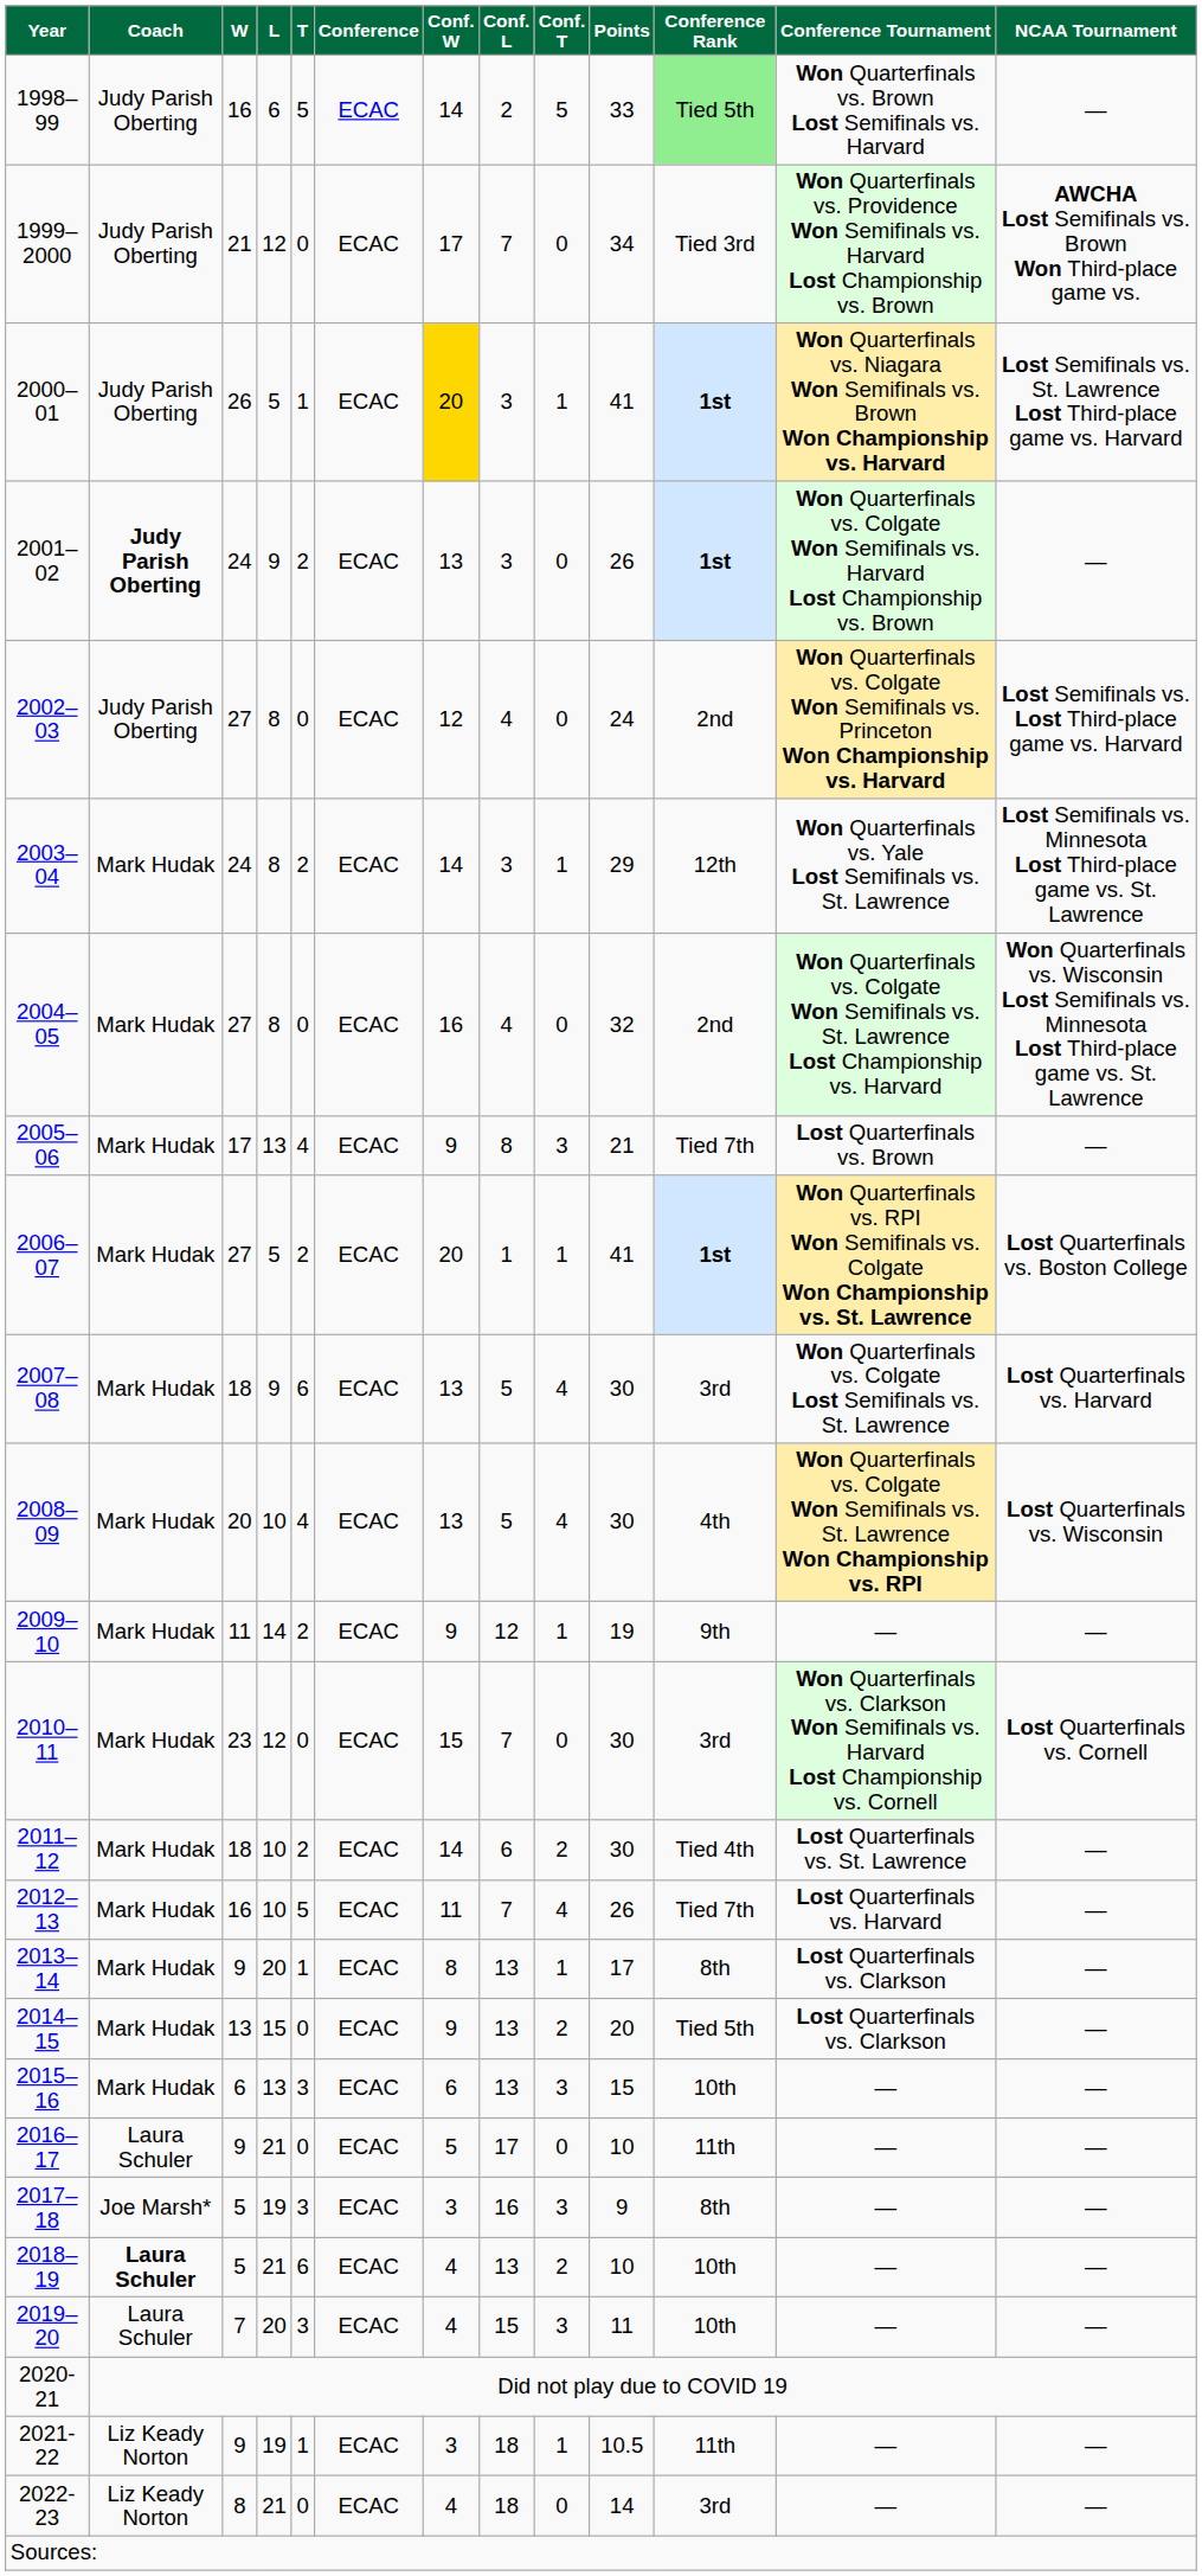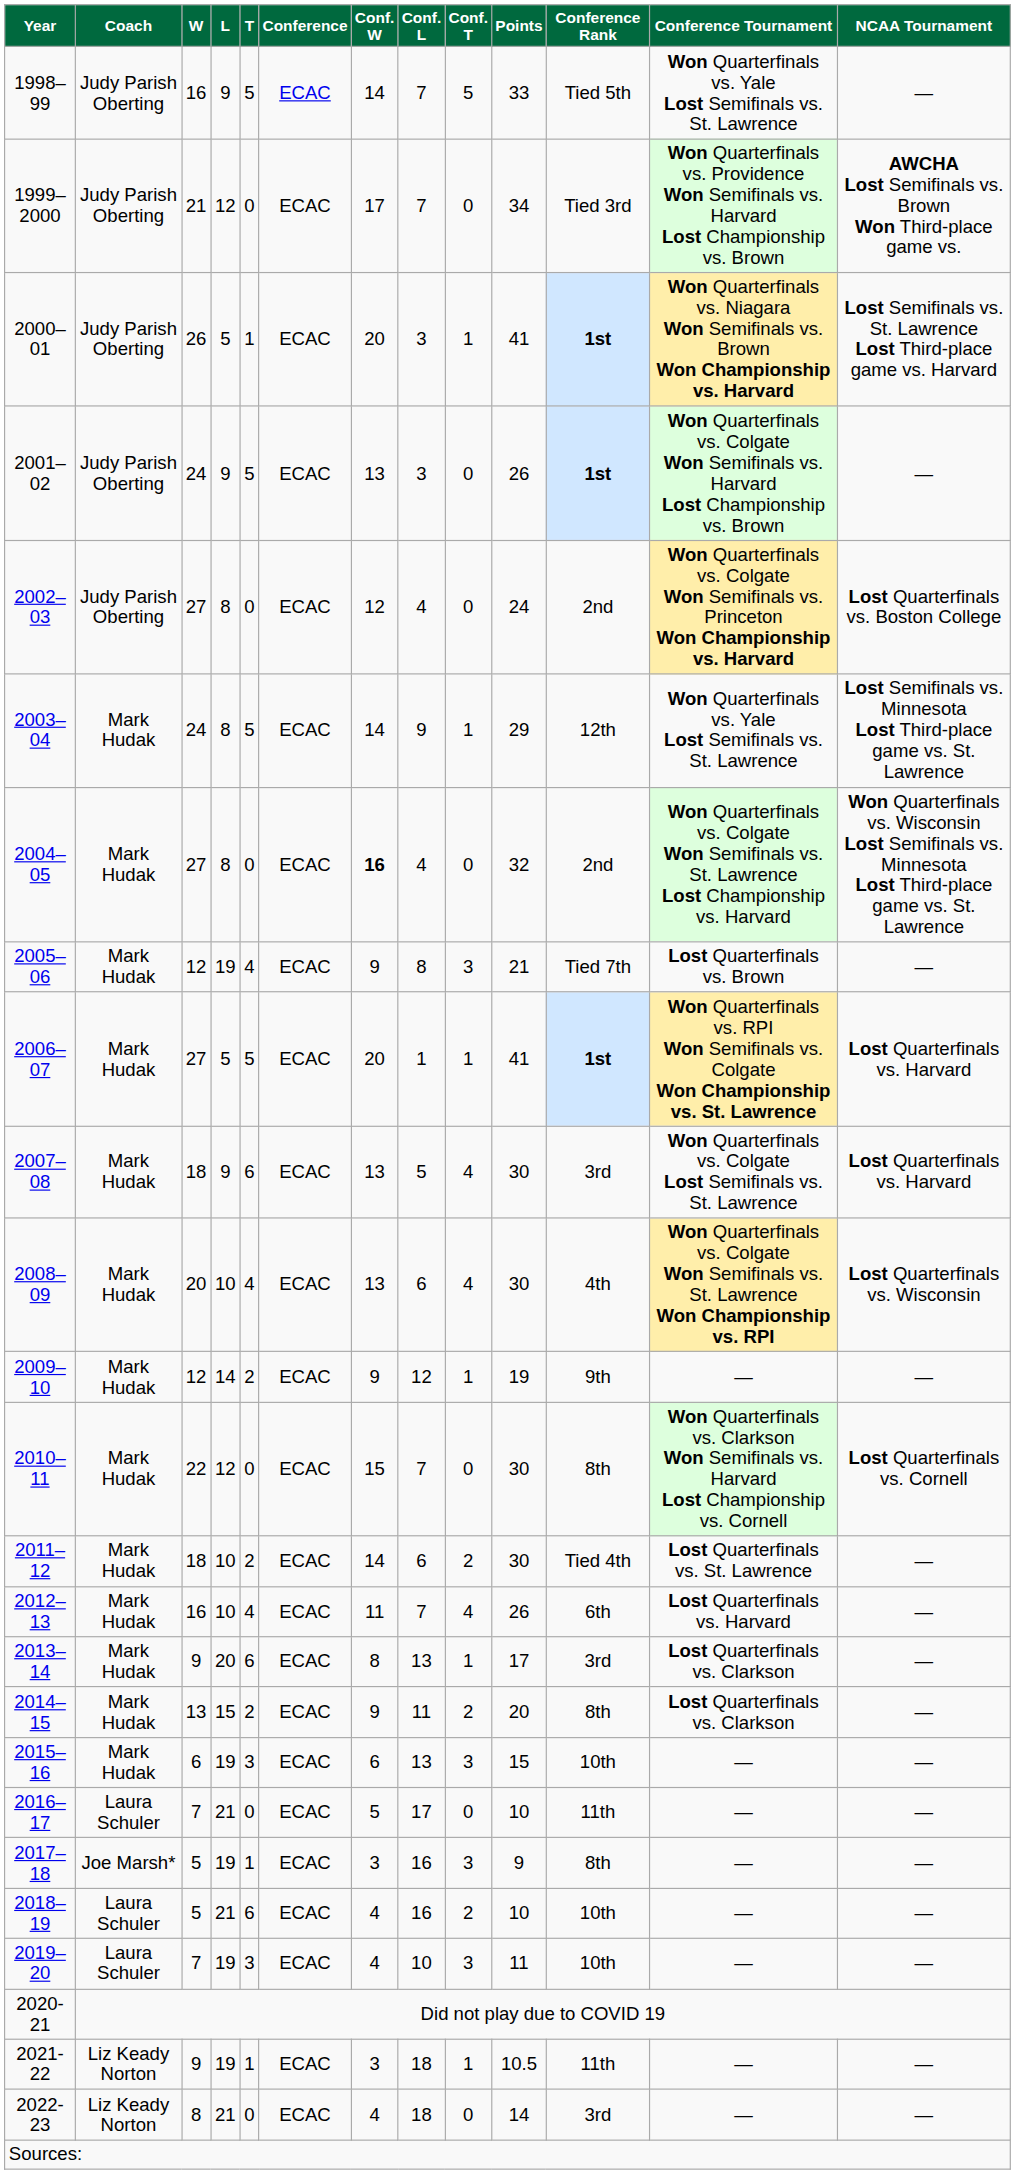 <table class="wikitable" style="text-align:center;">
 <tr style="background:#00693e; color:white; font-size:smaller;">
 <td><strong>Year</strong></td>
 <td><strong>Coach</strong></td>
 <td><strong>W</strong></td>
 <td><strong>L</strong></td>
 <td><strong>T</strong></td>
 <td><strong>Conference</strong></td>
 <td><strong>Conf. <br> W</strong></td>
 <td><strong>Conf. <br> L</strong></td>
 <td><strong>Conf. <br> T</strong></td>
 <td><strong>Points</strong></td>
 <td><strong>Conference Rank</strong></td>
 <td><strong>Conference Tournament</strong></td>
 <td><strong>NCAA Tournament</strong></td>
 </tr>
 <tr>
 <td>1998–99</td>
 <td>Judy Parish Oberting</td>
 <td>16</td>
-<td>6</td>
+<td>9</td>
 <td>5</td>
 <td><a href='#'>ECAC</a></td>
 <td>14</td>
-<td>2</td>
+<td>7</td>
 <td>5</td>
 <td>33</td>
-<td style="background: lightgreen;">Tied 5th</td>
-<td><strong>Won</strong> Quarterfinals vs. Brown  <br> <strong>Lost</strong> Semifinals vs. Harvard </td>
+<td>Tied 5th</td>
+<td><strong>Won</strong> Quarterfinals vs. Yale  <br> <strong>Lost</strong> Semifinals vs. St. Lawrence </td>
 <td>—</td>
 </tr>
 <tr>
 <td>1999–2000</td>
 <td>Judy Parish Oberting</td>
 <td>21</td>
 <td>12</td>
 <td>0</td>
 <td>ECAC</td>
 <td>17</td>
 <td>7</td>
 <td>0</td>
 <td>34</td>
 <td>Tied 3rd</td>
 <td style="background:#dfd;"><strong>Won</strong> Quarterfinals vs. Providence <br> <strong>Won</strong> Semifinals vs. Harvard  <br> <strong>Lost</strong> Championship vs. Brown </td>
 <td><strong>AWCHA</strong> <br> <strong>Lost</strong> Semifinals vs. Brown  <br> <strong>Won</strong> Third-place game vs.  </td>
 </tr>
 <tr>
 <td>2000–01</td>
 <td>Judy Parish Oberting</td>
 <td>26</td>
 <td>5</td>
 <td>1</td>
 <td>ECAC</td>
-<td style="background: gold;">20</td>
+<td>20</td>
 <td>3</td>
 <td>1</td>
 <td>41</td>
 <td style="background: #d0e7ff;"><strong>1st</strong></td>
 <td style="background:#fea;"><strong>Won</strong> Quarterfinals vs. Niagara  <br> <strong>Won</strong> Semifinals vs. Brown  <br> <strong>Won Championship vs. Harvard </strong></td>
 <td><strong>Lost</strong> Semifinals vs. St. Lawrence  <br> <strong>Lost</strong> Third-place game vs. Harvard </td>
 </tr>
 <tr>
 <td>2001–02</td>
-<td><strong>Judy Parish Oberting</strong></td>
+<td>Judy Parish Oberting</td>
 <td>24</td>
 <td>9</td>
-<td>2</td>
+<td>5</td>
 <td>ECAC</td>
 <td>13</td>
 <td>3</td>
 <td>0</td>
 <td>26</td>
 <td style="background: #d0e7ff;"><strong>1st</strong></td>
 <td style="background:#dfd;"><strong>Won</strong> Quarterfinals vs. Colgate  <br> <strong>Won</strong> Semifinals vs. Harvard  <br> <strong>Lost</strong> Championship vs. Brown </td>
 <td>—</td>
 </tr>
 <tr>
 <td><a href='#'>2002–03</a></td>
 <td>Judy Parish Oberting</td>
 <td>27</td>
 <td>8</td>
 <td>0</td>
 <td>ECAC</td>
 <td>12</td>
 <td>4</td>
 <td>0</td>
 <td>24</td>
 <td>2nd</td>
 <td style="background:#fea;"><strong>Won</strong> Quarterfinals vs. Colgate  <br> <strong>Won</strong> Semifinals vs. Princeton  <br> <strong>Won Championship vs. Harvard </strong></td>
-<td><strong>Lost</strong> Semifinals vs.   <br> <strong>Lost</strong> Third-place game vs. Harvard </td>
+<td><strong>Lost</strong> Quarterfinals vs. Boston College </td>
 </tr>
 <tr>
 <td><a href='#'>2003–04</a></td>
 <td>Mark Hudak</td>
 <td>24</td>
 <td>8</td>
-<td>2</td>
+<td>5</td>
 <td>ECAC</td>
 <td>14</td>
-<td>3</td>
+<td>9</td>
 <td>1</td>
 <td>29</td>
 <td>12th</td>
 <td><strong>Won</strong> Quarterfinals vs. Yale  <br> <strong>Lost</strong> Semifinals vs. St. Lawrence </td>
 <td><strong>Lost</strong> Semifinals vs. Minnesota  <br> <strong>Lost</strong> Third-place game vs. St. Lawrence </td>
 </tr>
 <tr>
 <td><a href='#'>2004–05</a></td>
 <td>Mark Hudak</td>
 <td>27</td>
 <td>8</td>
 <td>0</td>
 <td>ECAC</td>
-<td>16</td>
+<td><strong>16</strong></td>
 <td>4</td>
 <td>0</td>
 <td>32</td>
 <td>2nd</td>
 <td style="background:#dfd;"><strong>Won</strong> Quarterfinals vs. Colgate  <br> <strong>Won</strong> Semifinals vs. St. Lawrence  <br> <strong>Lost</strong> Championship vs. Harvard </td>
 <td><strong>Won</strong> Quarterfinals vs. Wisconsin  <br> <strong>Lost</strong> Semifinals vs. Minnesota  <br> <strong>Lost</strong> Third-place game vs. St. Lawrence </td>
 </tr>
 <tr>
 <td><a href='#'>2005–06</a></td>
 <td>Mark Hudak</td>
-<td>17</td>
-<td>13</td>
+<td>12</td>
+<td>19</td>
 <td>4</td>
 <td>ECAC</td>
 <td>9</td>
 <td>8</td>
 <td>3</td>
 <td>21</td>
 <td>Tied 7th</td>
 <td><strong>Lost</strong> Quarterfinals vs. Brown </td>
 <td>—</td>
 </tr>
 <tr>
 <td><a href='#'>2006–07</a></td>
 <td>Mark Hudak</td>
 <td>27</td>
 <td>5</td>
-<td>2</td>
+<td>5</td>
 <td>ECAC</td>
 <td>20</td>
 <td>1</td>
 <td>1</td>
 <td>41</td>
 <td style="background: #d0e7ff;"><strong>1st</strong></td>
 <td style="background:#fea;"><strong>Won</strong> Quarterfinals vs. RPI  <br> <strong>Won</strong> Semifinals vs. Colgate  <br> <strong>Won Championship vs. St. Lawrence </strong></td>
-<td><strong>Lost</strong> Quarterfinals vs. Boston College </td>
+<td><strong>Lost</strong> Quarterfinals vs. Harvard </td>
 </tr>
 <tr>
 <td><a href='#'>2007–08</a></td>
 <td>Mark Hudak</td>
 <td>18</td>
 <td>9</td>
 <td>6</td>
 <td>ECAC</td>
 <td>13</td>
 <td>5</td>
 <td>4</td>
 <td>30</td>
 <td>3rd</td>
 <td><strong>Won</strong> Quarterfinals vs. Colgate  <br> <strong>Lost</strong> Semifinals vs. St. Lawrence </td>
 <td><strong>Lost</strong> Quarterfinals vs. Harvard </td>
 </tr>
 <tr>
 <td><a href='#'>2008–09</a></td>
 <td>Mark Hudak</td>
 <td>20</td>
 <td>10</td>
 <td>4</td>
 <td>ECAC</td>
 <td>13</td>
-<td>5</td>
+<td>6</td>
 <td>4</td>
 <td>30</td>
 <td>4th</td>
 <td style="background:#fea;"><strong>Won</strong> Quarterfinals vs. Colgate  <br> <strong>Won</strong> Semifinals vs. St. Lawrence  <br> <strong>Won Championship vs. RPI </strong></td>
 <td><strong>Lost</strong> Quarterfinals vs. Wisconsin </td>
 </tr>
 <tr>
 <td><a href='#'>2009–10</a></td>
 <td>Mark Hudak</td>
-<td>11</td>
+<td>12</td>
 <td>14</td>
 <td>2</td>
 <td>ECAC</td>
 <td>9</td>
 <td>12</td>
 <td>1</td>
 <td>19</td>
 <td>9th</td>
 <td>—</td>
 <td>—</td>
 </tr>
 <tr>
 <td><a href='#'>2010–11</a></td>
 <td>Mark Hudak</td>
-<td>23</td>
+<td>22</td>
 <td>12</td>
 <td>0</td>
 <td>ECAC</td>
 <td>15</td>
 <td>7</td>
 <td>0</td>
 <td>30</td>
-<td>3rd</td>
+<td>8th</td>
 <td style="background:#dfd;"><strong>Won</strong> Quarterfinals vs. Clarkson  <br> <strong>Won</strong> Semifinals vs. Harvard  <br> <strong>Lost</strong> Championship vs. Cornell </td>
 <td><strong>Lost</strong> Quarterfinals vs. Cornell </td>
 </tr>
 <tr>
 <td><a href='#'>2011–12</a></td>
 <td>Mark Hudak</td>
 <td>18</td>
 <td>10</td>
 <td>2</td>
 <td>ECAC</td>
 <td>14</td>
 <td>6</td>
 <td>2</td>
 <td>30</td>
 <td>Tied 4th</td>
 <td><strong>Lost</strong> Quarterfinals vs. St. Lawrence </td>
 <td>—</td>
 </tr>
 <tr>
 <td><a href='#'>2012–13</a></td>
 <td>Mark Hudak</td>
 <td>16</td>
 <td>10</td>
-<td>5</td>
+<td>4</td>
 <td>ECAC</td>
 <td>11</td>
 <td>7</td>
 <td>4</td>
 <td>26</td>
-<td>Tied 7th</td>
+<td>6th</td>
 <td><strong>Lost</strong> Quarterfinals vs. Harvard </td>
 <td>—</td>
 </tr>
 <tr>
 <td><a href='#'>2013–14</a></td>
 <td>Mark Hudak</td>
 <td>9</td>
 <td>20</td>
-<td>1</td>
+<td>6</td>
 <td>ECAC</td>
 <td>8</td>
 <td>13</td>
 <td>1</td>
 <td>17</td>
-<td>8th</td>
+<td>3rd</td>
 <td><strong>Lost</strong> Quarterfinals vs. Clarkson </td>
 <td>—</td>
 </tr>
 <tr>
 <td><a href='#'>2014–15</a></td>
 <td>Mark Hudak</td>
 <td>13</td>
 <td>15</td>
-<td>0</td>
+<td>2</td>
 <td>ECAC</td>
 <td>9</td>
-<td>13</td>
+<td>11</td>
 <td>2</td>
 <td>20</td>
-<td>Tied 5th</td>
+<td>8th</td>
 <td><strong>Lost</strong> Quarterfinals vs. Clarkson </td>
 <td>—</td>
 </tr>
 <tr>
 <td><a href='#'>2015–16</a></td>
 <td>Mark Hudak</td>
 <td>6</td>
-<td>13</td>
+<td>19</td>
 <td>3</td>
 <td>ECAC</td>
 <td>6</td>
 <td>13</td>
 <td>3</td>
 <td>15</td>
 <td>10th</td>
 <td>—</td>
 <td>—</td>
 </tr>
 <tr>
 <td><a href='#'>2016–17</a></td>
 <td>Laura Schuler</td>
-<td>9</td>
+<td>7</td>
 <td>21</td>
 <td>0</td>
 <td>ECAC</td>
 <td>5</td>
 <td>17</td>
 <td>0</td>
 <td>10</td>
 <td>11th</td>
 <td>—</td>
 <td>—</td>
 </tr>
 <tr>
 <td><a href='#'>2017–18</a></td>
 <td>Joe Marsh*</td>
 <td>5</td>
 <td>19</td>
-<td>3</td>
+<td>1</td>
 <td>ECAC</td>
 <td>3</td>
 <td>16</td>
 <td>3</td>
 <td>9</td>
 <td>8th</td>
 <td>—</td>
 <td>—</td>
 </tr>
 <tr>
 <td><a href='#'>2018–19</a></td>
-<td><strong>Laura Schuler</strong></td>
+<td>Laura Schuler</td>
 <td>5</td>
 <td>21</td>
 <td>6</td>
 <td>ECAC</td>
 <td>4</td>
-<td>13</td>
+<td>16</td>
 <td>2</td>
 <td>10</td>
 <td>10th</td>
 <td>—</td>
 <td>—</td>
 </tr>
 <tr>
 <td><a href='#'>2019–20</a></td>
 <td>Laura Schuler</td>
 <td>7</td>
-<td>20</td>
+<td>19</td>
 <td>3</td>
 <td>ECAC</td>
 <td>4</td>
-<td>15</td>
+<td>10</td>
 <td>3</td>
 <td>11</td>
 <td>10th</td>
 <td>—</td>
 <td>—</td>
 </tr>
 <tr>
 <td>2020-21</td>
 <td colspan="12">Did not play due to COVID 19</td>
 </tr>
 <tr>
 <td>2021-22</td>
 <td>Liz Keady Norton</td>
 <td>9</td>
 <td>19</td>
 <td>1</td>
 <td>ECAC</td>
 <td>3</td>
 <td>18</td>
 <td>1</td>
 <td>10.5</td>
 <td>11th</td>
 <td>—</td>
 <td>—</td>
 </tr>
 <tr>
 <td>2022-23</td>
 <td>Liz Keady Norton</td>
 <td>8</td>
 <td>21</td>
 <td>0</td>
 <td>ECAC</td>
 <td>4</td>
 <td>18</td>
 <td>0</td>
 <td>14</td>
 <td>3rd</td>
 <td>—</td>
 <td>—</td>
 </tr>
 <tr>
 <td align=left colspan=13>Sources:</td>
 </tr>
 </table>
